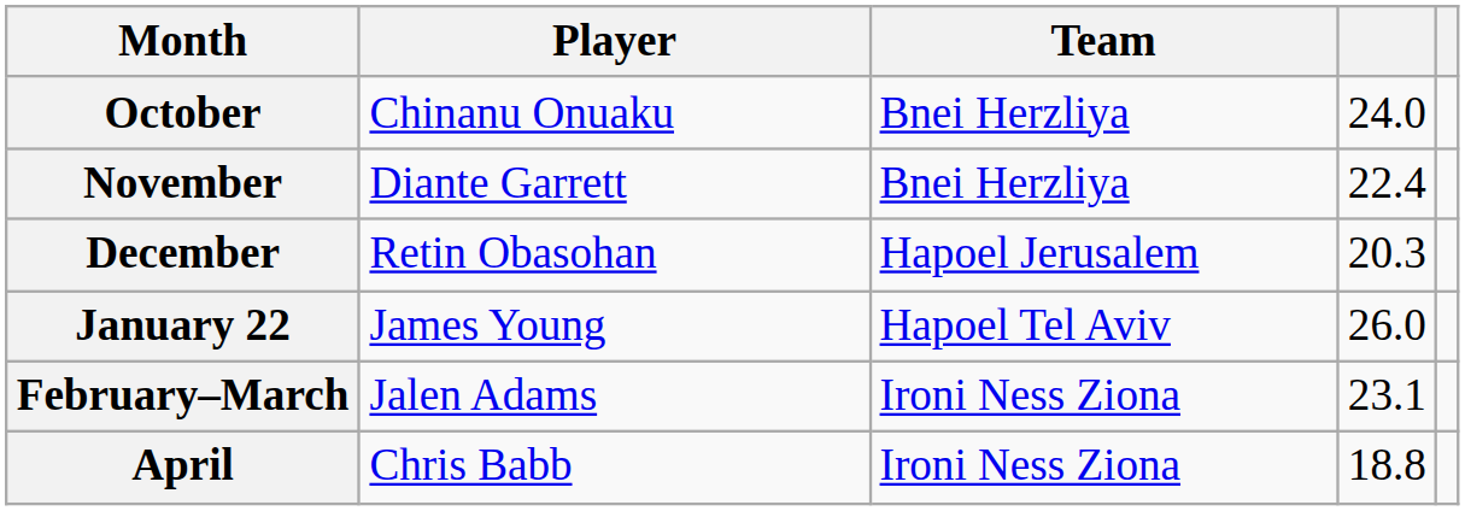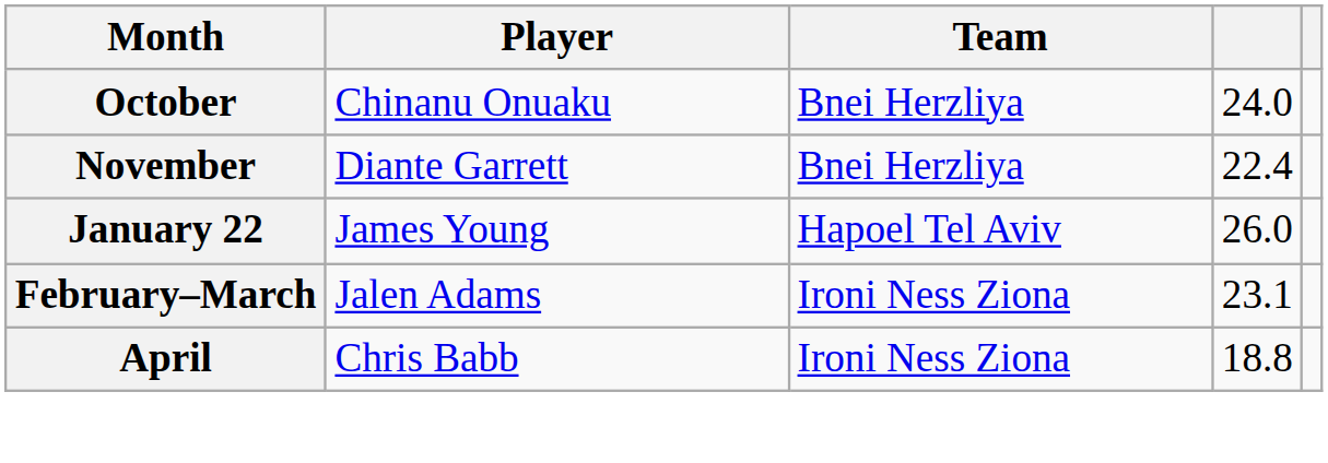 <table class="wikitable" style="text-align: center;">
 <tr>
 <th>Month</th>
 <th style="width:175px;">Player</th>
 <th style="width:160px;">Team</th>
 <th><a href='#'></a></th>
 <th></th>
 </tr>
 <tr>
 <th>October</th>
 <td align=left> <a href='#'>Chinanu Onuaku</a></td>
 <td align=left><a href='#'>Bnei Herzliya</a></td>
 <td>24.0</td>
 <td></td>
 </tr>
 <tr>
 <th>November</th>
 <td align=left> <a href='#'>Diante Garrett</a></td>
 <td align=left><a href='#'>Bnei Herzliya</a></td>
 <td>22.4</td>
-<td></td>
-</tr>
-<tr>
-<th>December</th>
-<td align=left> <a href='#'>Retin Obasohan</a></td>
-<td align=left><a href='#'>Hapoel Jerusalem</a></td>
-<td>20.3</td>
 <td></td>
 </tr>
 <tr>
 <th>January 22</th>
 <td align=left> <a href='#'>James Young</a></td>
 <td align=left><a href='#'>Hapoel Tel Aviv</a></td>
 <td>26.0</td>
 <td></td>
 </tr>
 <tr>
 <th>February–March</th>
 <td align=left> <a href='#'>Jalen Adams</a></td>
 <td align=left><a href='#'>Ironi Ness Ziona</a></td>
 <td>23.1</td>
 <td></td>
 </tr>
 <tr>
 <th>April</th>
 <td align=left> <a href='#'>Chris Babb</a></td>
 <td align=left><a href='#'>Ironi Ness Ziona</a></td>
 <td>18.8</td>
 <td></td>
 </tr>
 </table>
